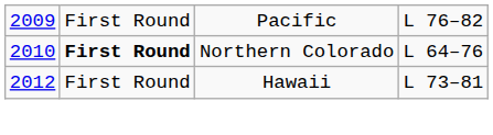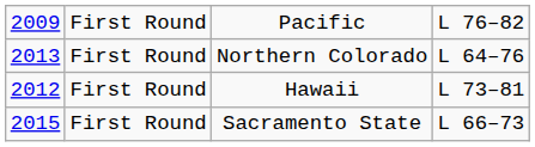 <table class="wikitable">
 <tr align="center">
 <td><a href='#'>2009</a></td>
 <td>First Round</td>
 <td>Pacific</td>
 <td>L 76–82</td>
 </tr>
 <tr align="center">
-<td><a href='#'>2010</a></td>
-<td><strong>First Round</strong></td>
+<td><a href='#'>2013</a></td>
+<td>First Round</td>
 <td>Northern Colorado</td>
 <td>L 64–76</td>
 </tr>
 <tr align="center">
 <td><a href='#'>2012</a></td>
 <td>First Round</td>
 <td>Hawaii</td>
 <td>L 73–81</td>
 </tr>
+<tr align="center">
+<td><a href='#'>2015</a></td>
+<td>First Round</td>
+<td>Sacramento State</td>
+<td>L 66–73</td>
+</tr>
 </table>
